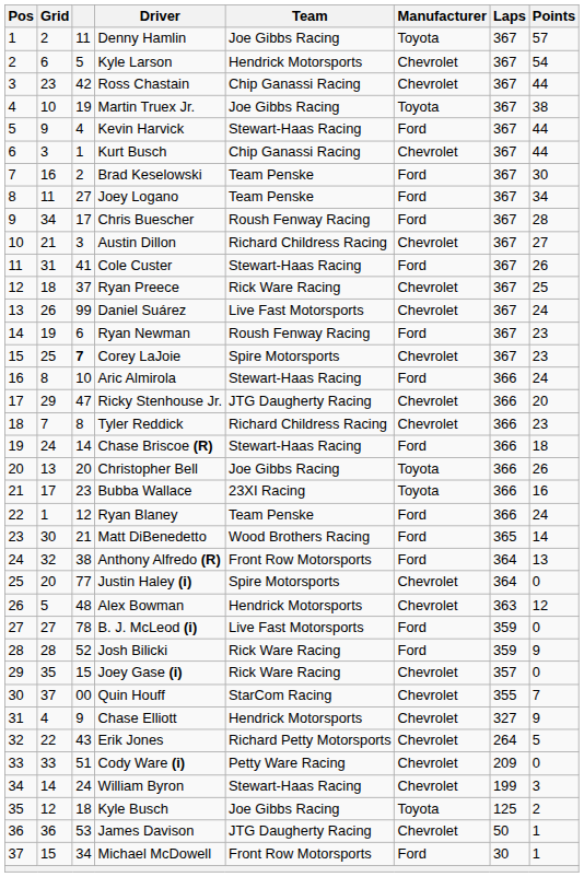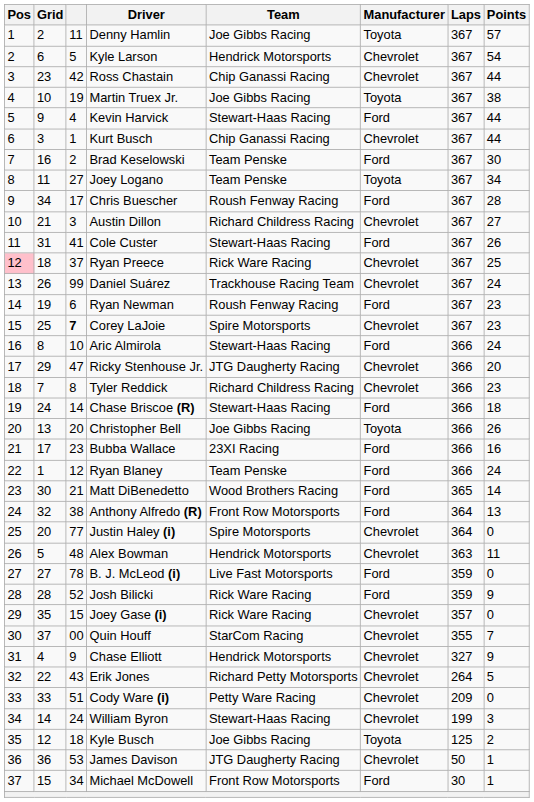 <table class="wikitable" style="font-size:98%">
 <tr>
 <th>Pos</th>
 <th>Grid</th>
 <th></th>
 <th>Driver</th>
 <th>Team</th>
 <th>Manufacturer</th>
 <th>Laps</th>
 <th>Points</th>
 </tr>
 <tr>
 <td>1</td>
 <td>2</td>
 <td>11</td>
 <td>Denny Hamlin</td>
 <td>Joe Gibbs Racing</td>
 <td>Toyota</td>
 <td>367</td>
 <td>57</td>
 </tr>
 <tr>
 <td>2</td>
 <td>6</td>
 <td>5</td>
 <td>Kyle Larson</td>
 <td>Hendrick Motorsports</td>
 <td>Chevrolet</td>
 <td>367</td>
 <td>54</td>
 </tr>
 <tr>
 <td>3</td>
 <td>23</td>
 <td>42</td>
 <td>Ross Chastain</td>
 <td>Chip Ganassi Racing</td>
 <td>Chevrolet</td>
 <td>367</td>
 <td>44</td>
 </tr>
 <tr>
 <td>4</td>
 <td>10</td>
 <td>19</td>
 <td>Martin Truex Jr.</td>
 <td>Joe Gibbs Racing</td>
 <td>Toyota</td>
 <td>367</td>
 <td>38</td>
 </tr>
 <tr>
 <td>5</td>
 <td>9</td>
 <td>4</td>
 <td>Kevin Harvick</td>
 <td>Stewart-Haas Racing</td>
 <td>Ford</td>
 <td>367</td>
 <td>44</td>
 </tr>
 <tr>
 <td>6</td>
 <td>3</td>
 <td>1</td>
 <td>Kurt Busch</td>
 <td>Chip Ganassi Racing</td>
 <td>Chevrolet</td>
 <td>367</td>
 <td>44</td>
 </tr>
 <tr>
 <td>7</td>
 <td>16</td>
 <td>2</td>
 <td>Brad Keselowski</td>
 <td>Team Penske</td>
 <td>Ford</td>
 <td>367</td>
 <td>30</td>
 </tr>
 <tr>
 <td>8</td>
 <td>11</td>
 <td>27</td>
 <td>Joey Logano</td>
 <td>Team Penske</td>
-<td>Ford</td>
+<td>Toyota</td>
 <td>367</td>
 <td>34</td>
 </tr>
 <tr>
 <td>9</td>
 <td>34</td>
 <td>17</td>
 <td>Chris Buescher</td>
 <td>Roush Fenway Racing</td>
 <td>Ford</td>
 <td>367</td>
 <td>28</td>
 </tr>
 <tr>
 <td>10</td>
 <td>21</td>
 <td>3</td>
 <td>Austin Dillon</td>
 <td>Richard Childress Racing</td>
 <td>Chevrolet</td>
 <td>367</td>
 <td>27</td>
 </tr>
 <tr>
 <td>11</td>
 <td>31</td>
 <td>41</td>
 <td>Cole Custer</td>
 <td>Stewart-Haas Racing</td>
 <td>Ford</td>
 <td>367</td>
 <td>26</td>
 </tr>
 <tr>
-<td>12</td>
+<td style="background: pink;">12</td>
 <td>18</td>
 <td>37</td>
 <td>Ryan Preece</td>
 <td>Rick Ware Racing</td>
 <td>Chevrolet</td>
 <td>367</td>
 <td>25</td>
 </tr>
 <tr>
 <td>13</td>
 <td>26</td>
 <td>99</td>
 <td>Daniel Suárez</td>
-<td>Live Fast Motorsports</td>
+<td>Trackhouse Racing Team</td>
 <td>Chevrolet</td>
 <td>367</td>
 <td>24</td>
 </tr>
 <tr>
 <td>14</td>
 <td>19</td>
 <td>6</td>
 <td>Ryan Newman</td>
 <td>Roush Fenway Racing</td>
 <td>Ford</td>
 <td>367</td>
 <td>23</td>
 </tr>
 <tr>
 <td>15</td>
 <td>25</td>
 <td><strong>7</strong></td>
 <td>Corey LaJoie</td>
 <td>Spire Motorsports</td>
 <td>Chevrolet</td>
 <td>367</td>
 <td>23</td>
 </tr>
 <tr>
 <td>16</td>
 <td>8</td>
 <td>10</td>
 <td>Aric Almirola</td>
 <td>Stewart-Haas Racing</td>
 <td>Ford</td>
 <td>366</td>
 <td>24</td>
 </tr>
 <tr>
 <td>17</td>
 <td>29</td>
 <td>47</td>
 <td>Ricky Stenhouse Jr.</td>
 <td>JTG Daugherty Racing</td>
 <td>Chevrolet</td>
 <td>366</td>
 <td>20</td>
 </tr>
 <tr>
 <td>18</td>
 <td>7</td>
 <td>8</td>
 <td>Tyler Reddick</td>
 <td>Richard Childress Racing</td>
 <td>Chevrolet</td>
 <td>366</td>
 <td>23</td>
 </tr>
 <tr>
 <td>19</td>
 <td>24</td>
 <td>14</td>
 <td>Chase Briscoe <strong>(R)</strong></td>
 <td>Stewart-Haas Racing</td>
 <td>Ford</td>
 <td>366</td>
 <td>18</td>
 </tr>
 <tr>
 <td>20</td>
 <td>13</td>
 <td>20</td>
 <td>Christopher Bell</td>
 <td>Joe Gibbs Racing</td>
 <td>Toyota</td>
 <td>366</td>
 <td>26</td>
 </tr>
 <tr>
 <td>21</td>
 <td>17</td>
 <td>23</td>
 <td>Bubba Wallace</td>
 <td>23XI Racing</td>
-<td>Toyota</td>
+<td>Ford</td>
 <td>366</td>
 <td>16</td>
 </tr>
 <tr>
 <td>22</td>
 <td>1</td>
 <td>12</td>
 <td>Ryan Blaney</td>
 <td>Team Penske</td>
 <td>Ford</td>
 <td>366</td>
 <td>24</td>
 </tr>
 <tr>
 <td>23</td>
 <td>30</td>
 <td>21</td>
 <td>Matt DiBenedetto</td>
 <td>Wood Brothers Racing</td>
 <td>Ford</td>
 <td>365</td>
 <td>14</td>
 </tr>
 <tr>
 <td>24</td>
 <td>32</td>
 <td>38</td>
 <td>Anthony Alfredo <strong>(R)</strong></td>
 <td>Front Row Motorsports</td>
 <td>Ford</td>
 <td>364</td>
 <td>13</td>
 </tr>
 <tr>
 <td>25</td>
 <td>20</td>
 <td>77</td>
 <td>Justin Haley <strong>(i)</strong></td>
 <td>Spire Motorsports</td>
 <td>Chevrolet</td>
 <td>364</td>
 <td>0</td>
 </tr>
 <tr>
 <td>26</td>
 <td>5</td>
 <td>48</td>
 <td>Alex Bowman</td>
 <td>Hendrick Motorsports</td>
 <td>Chevrolet</td>
 <td>363</td>
-<td>12</td>
+<td>11</td>
 </tr>
 <tr>
 <td>27</td>
 <td>27</td>
 <td>78</td>
 <td>B. J. McLeod <strong>(i)</strong></td>
 <td>Live Fast Motorsports</td>
 <td>Ford</td>
 <td>359</td>
 <td>0</td>
 </tr>
 <tr>
 <td>28</td>
 <td>28</td>
 <td>52</td>
 <td>Josh Bilicki</td>
 <td>Rick Ware Racing</td>
 <td>Ford</td>
 <td>359</td>
 <td>9</td>
 </tr>
 <tr>
 <td>29</td>
 <td>35</td>
 <td>15</td>
 <td>Joey Gase <strong>(i)</strong></td>
 <td>Rick Ware Racing</td>
 <td>Chevrolet</td>
 <td>357</td>
 <td>0</td>
 </tr>
 <tr>
 <td>30</td>
 <td>37</td>
 <td>00</td>
 <td>Quin Houff</td>
 <td>StarCom Racing</td>
 <td>Chevrolet</td>
 <td>355</td>
 <td>7</td>
 </tr>
 <tr>
 <td>31</td>
 <td>4</td>
 <td>9</td>
 <td>Chase Elliott</td>
 <td>Hendrick Motorsports</td>
 <td>Chevrolet</td>
 <td>327</td>
 <td>9</td>
 </tr>
 <tr>
 <td>32</td>
 <td>22</td>
 <td>43</td>
 <td>Erik Jones</td>
 <td>Richard Petty Motorsports</td>
 <td>Chevrolet</td>
 <td>264</td>
 <td>5</td>
 </tr>
 <tr>
 <td>33</td>
 <td>33</td>
 <td>51</td>
 <td>Cody Ware <strong>(i)</strong></td>
 <td>Petty Ware Racing</td>
 <td>Chevrolet</td>
 <td>209</td>
 <td>0</td>
 </tr>
 <tr>
 <td>34</td>
 <td>14</td>
 <td>24</td>
 <td>William Byron</td>
 <td>Stewart-Haas Racing</td>
 <td>Chevrolet</td>
 <td>199</td>
 <td>3</td>
 </tr>
 <tr>
 <td>35</td>
 <td>12</td>
 <td>18</td>
 <td>Kyle Busch</td>
 <td>Joe Gibbs Racing</td>
 <td>Toyota</td>
 <td>125</td>
 <td>2</td>
 </tr>
 <tr>
 <td>36</td>
 <td>36</td>
 <td>53</td>
 <td>James Davison</td>
 <td>JTG Daugherty Racing</td>
 <td>Chevrolet</td>
 <td>50</td>
 <td>1</td>
 </tr>
 <tr>
 <td>37</td>
 <td>15</td>
 <td>34</td>
 <td>Michael McDowell</td>
 <td>Front Row Motorsports</td>
 <td>Ford</td>
 <td>30</td>
 <td>1</td>
 </tr>
 <tr>
 <th colspan="8"></th>
 </tr>
 </table>
